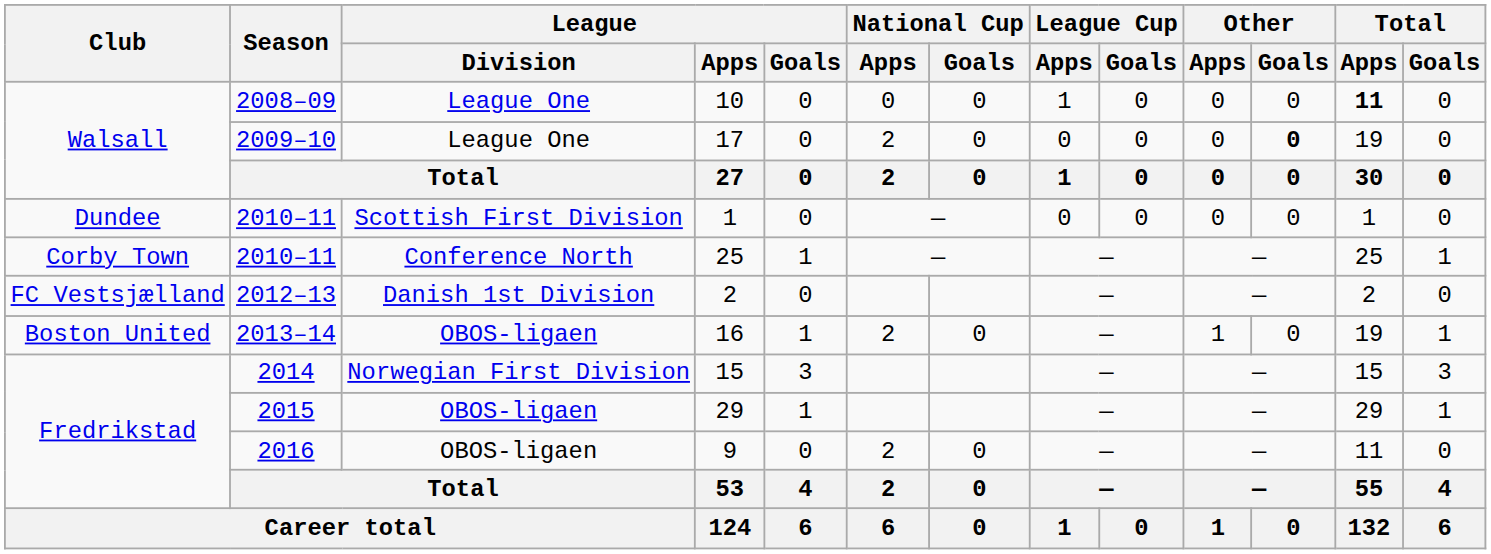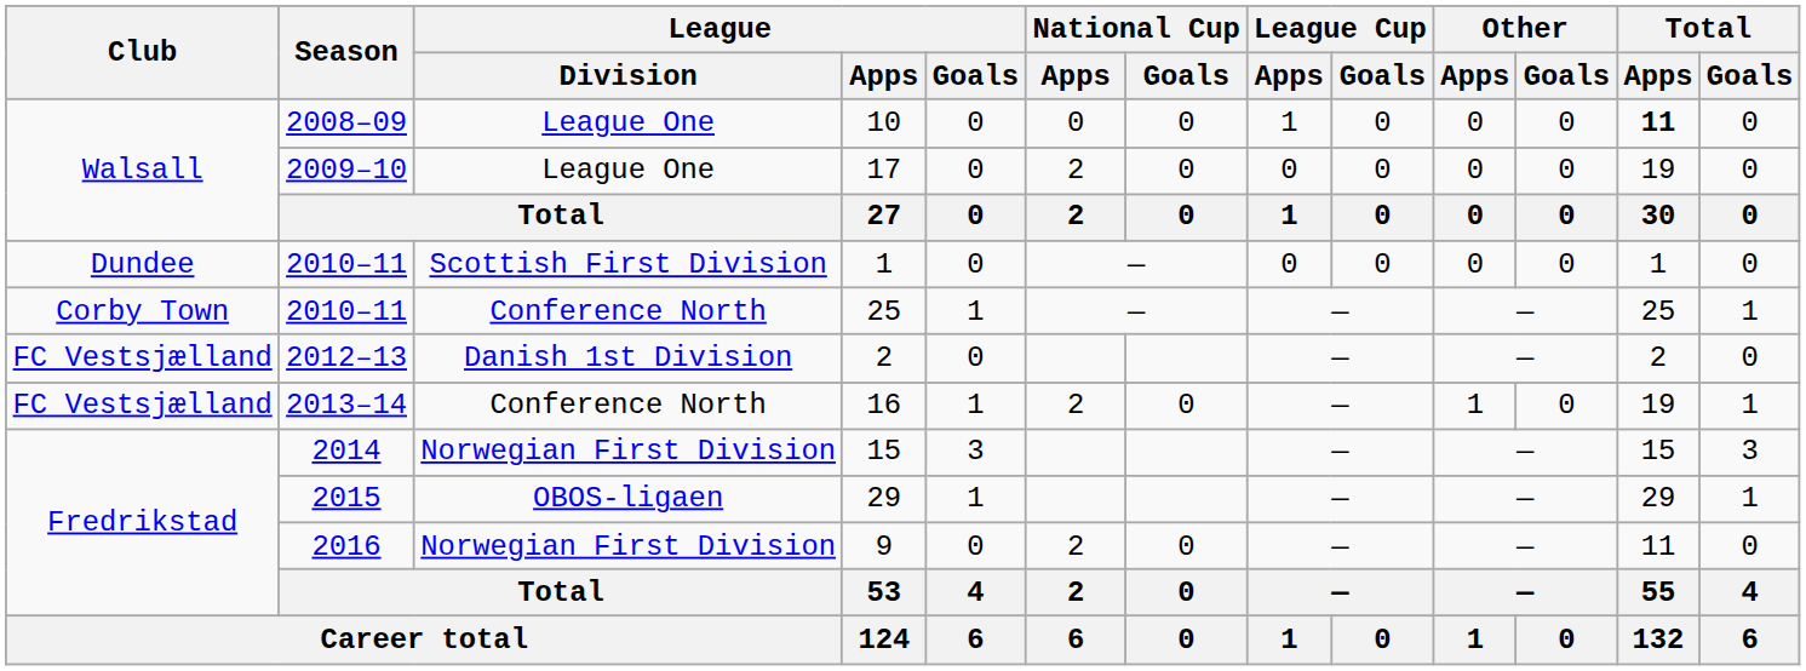 <table class="wikitable" style="text-align:center">
 <tr>
 <th rowspan="2">Club</th>
 <th rowspan="2">Season</th>
 <th colspan="3">League</th>
 <th colspan="2">National Cup</th>
 <th colspan="2">League Cup</th>
 <th colspan="2">Other</th>
 <th colspan="2">Total</th>
 </tr>
 <tr>
 <th>Division</th>
 <th>Apps</th>
 <th>Goals</th>
 <th>Apps</th>
 <th>Goals</th>
 <th>Apps</th>
 <th>Goals</th>
 <th>Apps</th>
 <th>Goals</th>
 <th>Apps</th>
 <th>Goals</th>
 </tr>
 <tr>
 <td rowspan=3><a href='#'>Walsall</a></td>
 <td><a href='#'>2008–09</a></td>
 <td><a href='#'>League One</a></td>
 <td>10</td>
 <td>0</td>
 <td>0</td>
 <td>0</td>
 <td>1</td>
 <td>0</td>
 <td>0</td>
 <td>0</td>
 <td><strong>11</strong></td>
 <td>0</td>
 </tr>
 <tr>
 <td><a href='#'>2009–10</a></td>
 <td>League One</td>
 <td>17</td>
 <td>0</td>
 <td>2</td>
 <td>0</td>
 <td>0</td>
 <td>0</td>
 <td>0</td>
-<td><strong>0</strong></td>
+<td>0</td>
 <td>19</td>
 <td>0</td>
 </tr>
 <tr>
 <th colspan=2>Total</th>
 <th>27</th>
 <th>0</th>
 <th>2</th>
 <th>0</th>
 <th>1</th>
 <th>0</th>
 <th>0</th>
 <th>0</th>
 <th>30</th>
 <th>0</th>
 </tr>
 <tr>
 <td><a href='#'>Dundee</a></td>
 <td><a href='#'>2010–11</a></td>
 <td><a href='#'>Scottish First Division</a></td>
 <td>1</td>
 <td>0</td>
 <td colspan=2>—</td>
 <td>0</td>
 <td>0</td>
 <td>0</td>
 <td>0</td>
 <td>1</td>
 <td>0</td>
 </tr>
 <tr>
 <td><a href='#'>Corby Town</a></td>
 <td><a href='#'>2010–11</a></td>
 <td><a href='#'>Conference North</a></td>
 <td>25</td>
 <td>1</td>
 <td colspan=2>—</td>
 <td colspan=2>—</td>
 <td colspan=2>—</td>
 <td>25</td>
 <td>1</td>
 </tr>
 <tr>
 <td><a href='#'>FC Vestsjælland</a></td>
 <td><a href='#'>2012–13</a></td>
 <td><a href='#'>Danish 1st Division</a></td>
 <td>2</td>
 <td>0</td>
 <td></td>
 <td></td>
 <td colspan=2>—</td>
 <td colspan=2>—</td>
 <td>2</td>
 <td>0</td>
 </tr>
 <tr>
-<td><a href='#'>Boston United</a></td>
+<td><a href='#'>FC Vestsjælland</a></td>
 <td><a href='#'>2013–14</a></td>
-<td><a href='#'>OBOS-ligaen</a></td>
+<td>Conference North</td>
 <td>16</td>
 <td>1</td>
 <td>2</td>
 <td>0</td>
 <td colspan=2>—</td>
 <td>1</td>
 <td>0</td>
 <td>19</td>
 <td>1</td>
 </tr>
 <tr>
 <td rowspan=4><a href='#'>Fredrikstad</a></td>
 <td><a href='#'>2014</a></td>
 <td><a href='#'>Norwegian First Division</a></td>
 <td>15</td>
 <td>3</td>
 <td></td>
 <td></td>
 <td colspan=2>—</td>
 <td colspan=2>—</td>
 <td>15</td>
 <td>3</td>
 </tr>
 <tr>
 <td><a href='#'>2015</a></td>
 <td><a href='#'>OBOS-ligaen</a></td>
 <td>29</td>
 <td>1</td>
 <td></td>
 <td></td>
 <td colspan=2>—</td>
 <td colspan=2>—</td>
 <td>29</td>
 <td>1</td>
 </tr>
 <tr>
 <td><a href='#'>2016</a></td>
-<td>OBOS-ligaen</td>
+<td><a href='#'>Norwegian First Division</a></td>
 <td>9</td>
 <td>0</td>
 <td>2</td>
 <td>0</td>
 <td colspan=2>—</td>
 <td colspan=2>—</td>
 <td>11</td>
 <td>0</td>
 </tr>
 <tr>
 <th colspan=2>Total</th>
 <th>53</th>
 <th>4</th>
 <th>2</th>
 <th>0</th>
 <th colspan=2>—</th>
 <th colspan=2>—</th>
 <th>55</th>
 <th>4</th>
 </tr>
 <tr>
 <th colspan=3>Career total</th>
 <th>124</th>
 <th>6</th>
 <th>6</th>
 <th>0</th>
 <th>1</th>
 <th>0</th>
 <th>1</th>
 <th>0</th>
 <th>132</th>
 <th>6</th>
 </tr>
 </table>
